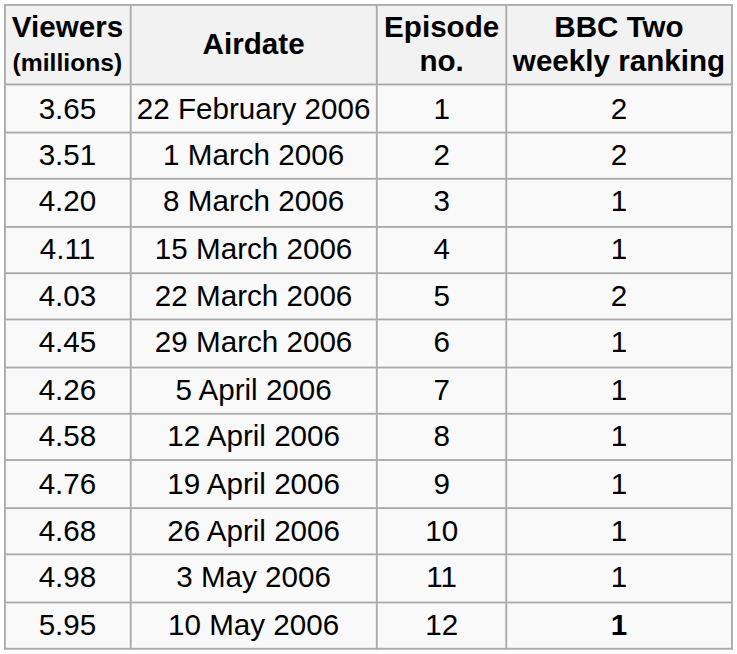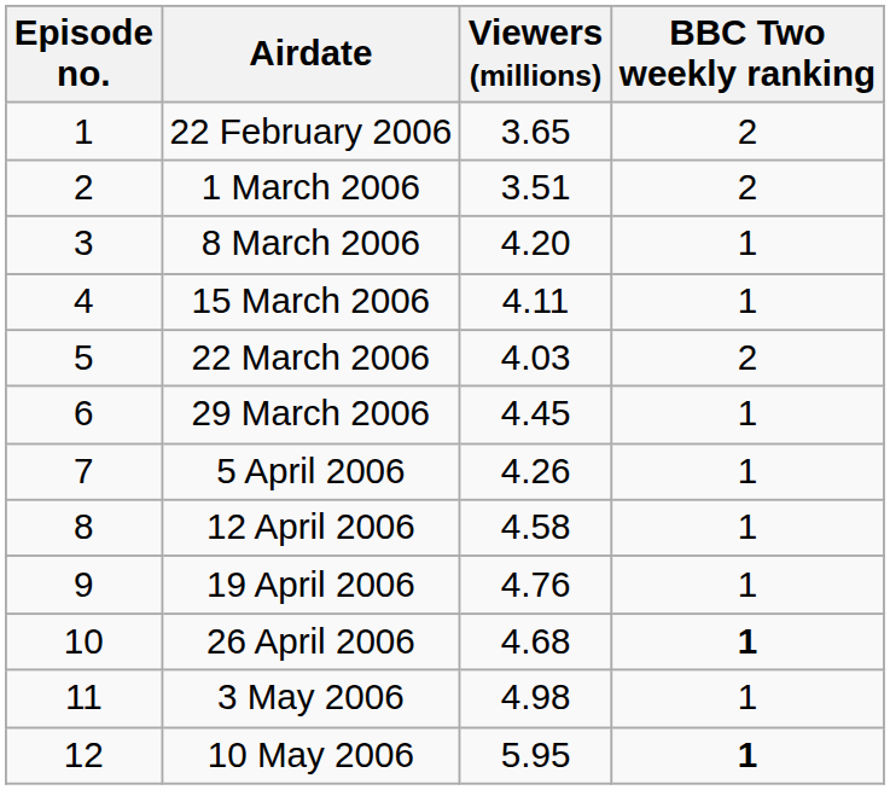 <table class="wikitable" style="text-align:center;">
 <tr>
+<th>Episode<br>no.</th>
+<th>Airdate</th>
 <th>Viewers<br><small>(millions)</small></th>
-<th>Airdate</th>
-<th>Episode<br>no.</th>
 <th>BBC Two<br>weekly ranking</th>
 </tr>
 <tr>
+<td>1</td>
+<td>22 February 2006</td>
 <td>3.65</td>
-<td>22 February 2006</td>
-<td>1</td>
 <td>2</td>
 </tr>
 <tr>
+<td>2</td>
+<td>1 March 2006</td>
 <td>3.51</td>
-<td>1 March 2006</td>
-<td>2</td>
 <td>2</td>
 </tr>
 <tr>
+<td>3</td>
+<td>8 March 2006</td>
 <td>4.20</td>
-<td>8 March 2006</td>
-<td>3</td>
 <td>1</td>
 </tr>
 <tr>
+<td>4</td>
+<td>15 March 2006</td>
 <td>4.11</td>
-<td>15 March 2006</td>
-<td>4</td>
 <td>1</td>
 </tr>
 <tr>
+<td>5</td>
+<td>22 March 2006</td>
 <td>4.03</td>
-<td>22 March 2006</td>
-<td>5</td>
 <td>2</td>
 </tr>
 <tr>
+<td>6</td>
+<td>29 March 2006</td>
 <td>4.45</td>
-<td>29 March 2006</td>
-<td>6</td>
 <td>1</td>
 </tr>
 <tr>
+<td>7</td>
+<td>5 April 2006</td>
 <td>4.26</td>
-<td>5 April 2006</td>
-<td>7</td>
 <td>1</td>
 </tr>
 <tr>
+<td>8</td>
+<td>12 April 2006</td>
 <td>4.58</td>
-<td>12 April 2006</td>
-<td>8</td>
 <td>1</td>
 </tr>
 <tr>
+<td>9</td>
+<td>19 April 2006</td>
 <td>4.76</td>
-<td>19 April 2006</td>
-<td>9</td>
 <td>1</td>
 </tr>
 <tr>
+<td>10</td>
+<td>26 April 2006</td>
 <td>4.68</td>
-<td>26 April 2006</td>
-<td>10</td>
+<td><strong>1</strong></td>
+</tr>
+<tr>
+<td>11</td>
+<td>3 May 2006</td>
+<td>4.98</td>
 <td>1</td>
 </tr>
 <tr>
-<td>4.98</td>
-<td>3 May 2006</td>
-<td>11</td>
-<td>1</td>
-</tr>
-<tr>
+<td>12</td>
+<td>10 May 2006</td>
 <td>5.95</td>
-<td>10 May 2006</td>
-<td>12</td>
 <td><strong>1</strong></td>
 </tr>
 </table>
